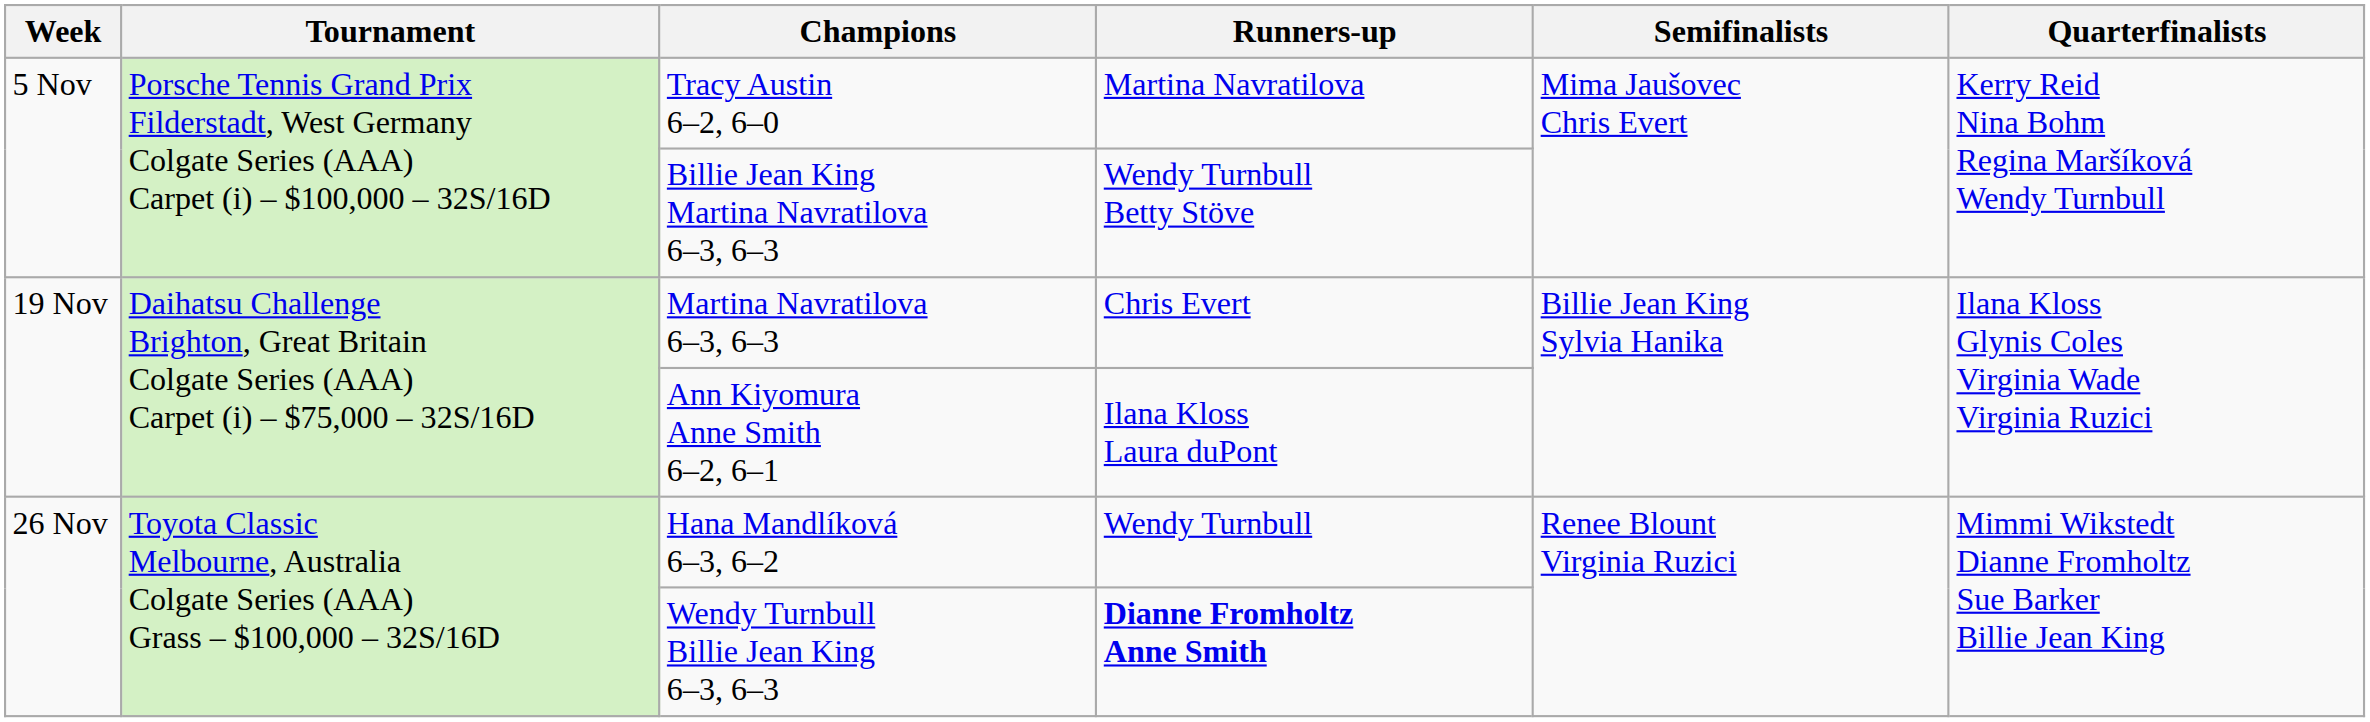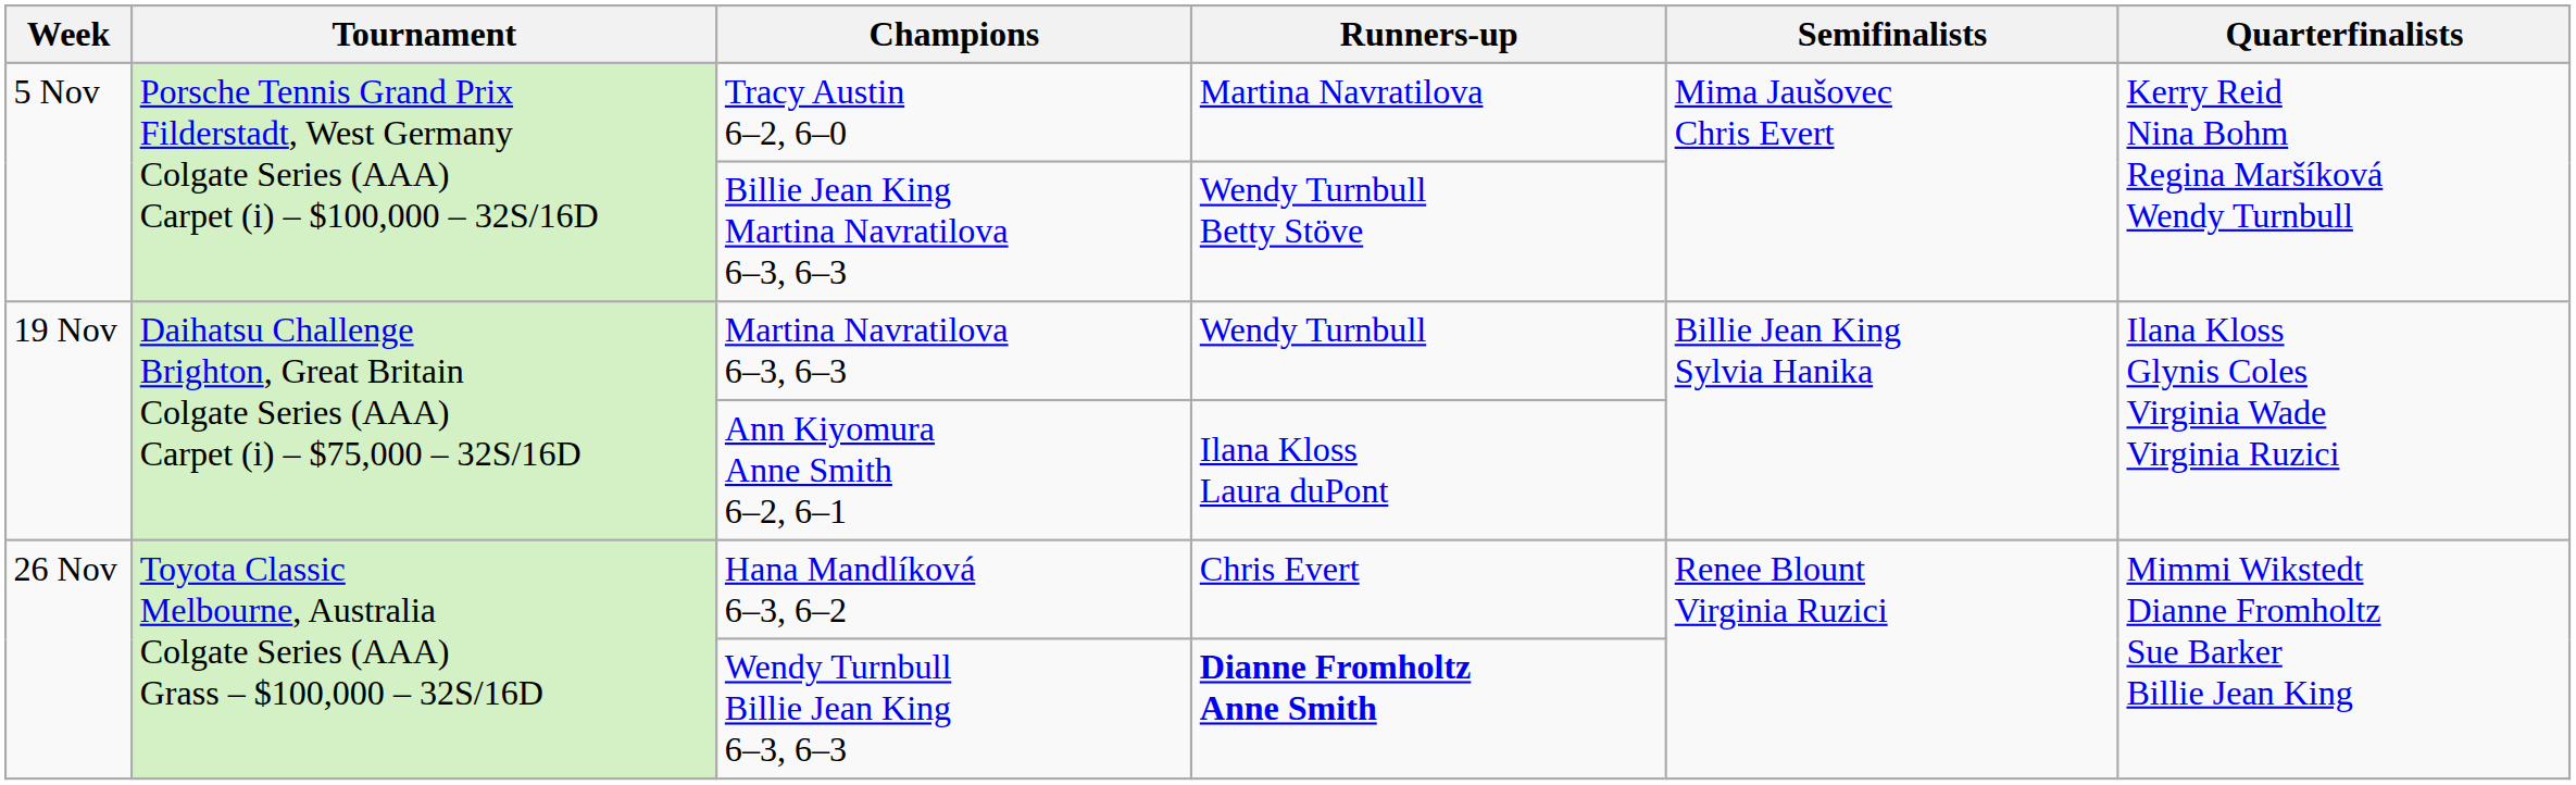 <table class=wikitable style=font-size:95%>
 <tr>
 <th style="width:48px;">Week</th>
 <th style="width:248px;">Tournament</th>
 <th style="width:200px;">Champions</th>
 <th style="width:200px;">Runners-up</th>
 <th style="width:190px;">Semifinalists</th>
 <th style="width:190px;">Quarterfinalists</th>
 </tr>
 <tr valign=top>
 <td rowspan=2>5 Nov</td>
 <td style="background:#D4F1C5;" rowspan="2"><a href='#'>Porsche Tennis Grand Prix</a><br> <a href='#'>Filderstadt</a>, West Germany<br>Colgate Series (AAA)<br>Carpet (i) – $100,000 – 32S/16D</td>
 <td> <a href='#'>Tracy Austin</a><br> 6–2, 6–0</td>
 <td> <a href='#'>Martina Navratilova</a></td>
 <td rowspan=2> <a href='#'>Mima Jaušovec</a><br> <a href='#'>Chris Evert</a></td>
 <td rowspan=2> <a href='#'>Kerry Reid</a><br> <a href='#'>Nina Bohm</a><br> <a href='#'>Regina Maršíková</a><br> <a href='#'>Wendy Turnbull</a></td>
 </tr>
 <tr valign=top>
 <td> <a href='#'>Billie Jean King</a><br>  <a href='#'>Martina Navratilova</a><br> 6–3, 6–3</td>
 <td> <a href='#'>Wendy Turnbull</a><br>  <a href='#'>Betty Stöve</a></td>
 </tr>
 <tr valign=top>
 <td rowspan=2>19 Nov</td>
 <td style="background:#D4F1C5;" rowspan="2"><a href='#'>Daihatsu Challenge</a><br> <a href='#'>Brighton</a>, Great Britain <br>Colgate Series (AAA)<br>Carpet (i) – $75,000 – 32S/16D</td>
 <td> <a href='#'>Martina Navratilova</a><br> 6–3, 6–3</td>
-<td> <a href='#'>Chris Evert</a></td>
+<td> <a href='#'>Wendy Turnbull</a></td>
 <td rowspan=2> <a href='#'>Billie Jean King</a><br> <a href='#'>Sylvia Hanika</a></td>
 <td rowspan=2> <a href='#'>Ilana Kloss</a><br> <a href='#'>Glynis Coles</a><br> <a href='#'>Virginia Wade</a><br> <a href='#'>Virginia Ruzici</a></td>
 </tr>
 <tr valign=toph>
 <td> <a href='#'>Ann Kiyomura</a><br>  <a href='#'>Anne Smith</a><br> 6–2, 6–1</td>
 <td> <a href='#'>Ilana Kloss</a> <br>  <a href='#'>Laura duPont</a></td>
 </tr>
 <tr valign=top>
 <td rowspan=2>26 Nov</td>
 <td style="background:#D4F1C5;" rowspan="2"><a href='#'>Toyota Classic</a><br><a href='#'>Melbourne</a>, Australia <br>Colgate Series (AAA)<br>Grass – $100,000 – 32S/16D</td>
 <td> <a href='#'>Hana Mandlíková</a><br> 6–3, 6–2</td>
-<td> <a href='#'>Wendy Turnbull</a></td>
+<td> <a href='#'>Chris Evert</a></td>
 <td rowspan=2> <a href='#'>Renee Blount</a><br> <a href='#'>Virginia Ruzici</a></td>
 <td rowspan=2> <a href='#'>Mimmi Wikstedt</a><br>  <a href='#'>Dianne Fromholtz</a><br>  <a href='#'>Sue Barker</a><br> <a href='#'>Billie Jean King</a></td>
 </tr>
 <tr valign=top>
 <td> <a href='#'>Wendy Turnbull</a> <br>  <a href='#'>Billie Jean King</a><br>6–3, 6–3</td>
 <td><strong> <a href='#'>Dianne Fromholtz</a> <br>  <a href='#'>Anne Smith</a></strong></td>
 </tr>
 </table>
